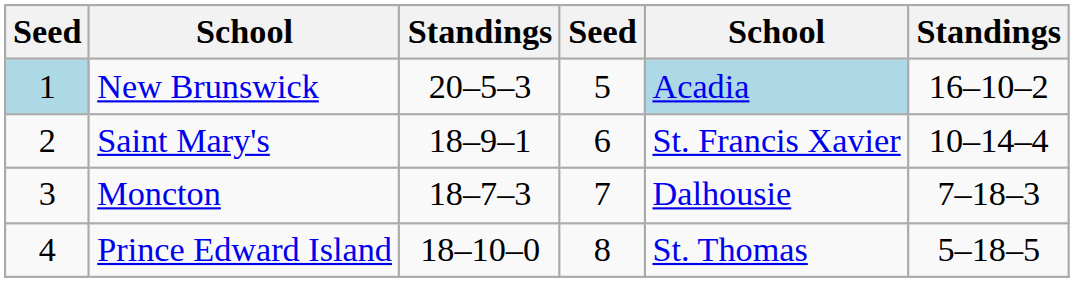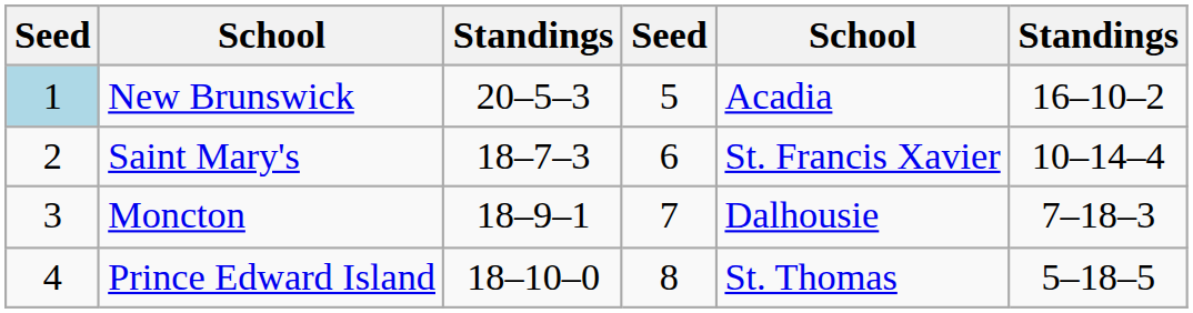 <table class="wikitable">
 <tr>
 <th>Seed</th>
 <th>School</th>
 <th>Standings</th>
 <th>Seed</th>
 <th>School</th>
 <th>Standings</th>
 </tr>
 <tr>
 <td align=center style="background: lightblue;">1</td>
 <td><a href='#'>New Brunswick</a></td>
 <td align=center>20–5–3</td>
 <td align=center>5</td>
-<td style="background: lightblue;"><a href='#'>Acadia</a></td>
+<td><a href='#'>Acadia</a></td>
 <td align=center>16–10–2</td>
 </tr>
 <tr>
 <td align=center>2</td>
 <td><a href='#'>Saint Mary's</a></td>
-<td align=center>18–9–1</td>
+<td align=center>18–7–3</td>
 <td align=center>6</td>
 <td><a href='#'>St. Francis Xavier</a></td>
 <td align=center>10–14–4</td>
 </tr>
 <tr>
 <td align=center>3</td>
 <td><a href='#'>Moncton</a></td>
-<td align=center>18–7–3</td>
+<td align=center>18–9–1</td>
 <td align=center>7</td>
 <td><a href='#'>Dalhousie</a></td>
 <td align=center>7–18–3</td>
 </tr>
 <tr>
 <td align=center>4</td>
 <td><a href='#'>Prince Edward Island</a></td>
 <td align=center>18–10–0</td>
 <td align=center>8</td>
 <td><a href='#'>St. Thomas</a></td>
 <td align=center>5–18–5</td>
 </tr>
 </table>
